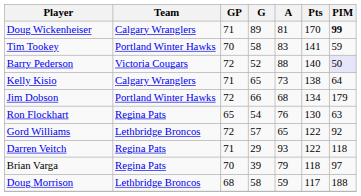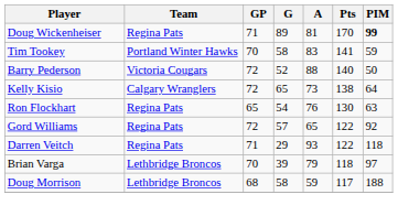 <table class="wikitable">
 <tr>
 <th width="30%">Player</th>
 <th width="30%">Team</th>
 <th width="7.5%">GP</th>
 <th width="7.5%">G</th>
 <th width="7.5%">A</th>
 <th width="7.5%">Pts</th>
 <th width="7.5%">PIM</th>
 </tr>
 <tr>
 <td><a href='#'>Doug Wickenheiser</a></td>
-<td><a href='#'>Calgary Wranglers</a></td>
+<td><a href='#'>Regina Pats</a></td>
 <td>71</td>
 <td>89</td>
 <td>81</td>
 <td>170</td>
 <td><strong>99</strong></td>
 </tr>
 <tr>
 <td><a href='#'>Tim Tookey</a></td>
 <td><a href='#'>Portland Winter Hawks</a></td>
 <td>70</td>
 <td>58</td>
 <td>83</td>
 <td>141</td>
 <td>59</td>
 </tr>
 <tr>
 <td><a href='#'>Barry Pederson</a></td>
 <td><a href='#'>Victoria Cougars</a></td>
 <td>72</td>
 <td>52</td>
 <td>88</td>
 <td>140</td>
-<td style="background: lavender;">50</td>
+<td>50</td>
 </tr>
 <tr>
 <td><a href='#'>Kelly Kisio</a></td>
 <td><a href='#'>Calgary Wranglers</a></td>
-<td>71</td>
+<td>72</td>
 <td>65</td>
 <td>73</td>
 <td>138</td>
 <td>64</td>
-</tr>
-<tr>
-<td><a href='#'>Jim Dobson</a></td>
-<td><a href='#'>Portland Winter Hawks</a></td>
-<td>72</td>
-<td>66</td>
-<td>68</td>
-<td>134</td>
-<td>179</td>
 </tr>
 <tr>
 <td><a href='#'>Ron Flockhart</a></td>
 <td><a href='#'>Regina Pats</a></td>
 <td>65</td>
 <td>54</td>
 <td>76</td>
 <td>130</td>
 <td>63</td>
 </tr>
 <tr>
 <td><a href='#'>Gord Williams</a></td>
-<td><a href='#'>Lethbridge Broncos</a></td>
+<td><a href='#'>Regina Pats</a></td>
 <td>72</td>
 <td>57</td>
 <td>65</td>
 <td>122</td>
 <td>92</td>
 </tr>
 <tr>
 <td><a href='#'>Darren Veitch</a></td>
 <td><a href='#'>Regina Pats</a></td>
 <td>71</td>
 <td>29</td>
 <td>93</td>
 <td>122</td>
 <td>118</td>
 </tr>
 <tr>
 <td>Brian Varga</td>
-<td><a href='#'>Regina Pats</a></td>
+<td><a href='#'>Lethbridge Broncos</a></td>
 <td>70</td>
 <td>39</td>
 <td>79</td>
 <td>118</td>
 <td>97</td>
 </tr>
 <tr>
 <td><a href='#'>Doug Morrison</a></td>
 <td><a href='#'>Lethbridge Broncos</a></td>
 <td>68</td>
 <td>58</td>
 <td>59</td>
 <td>117</td>
 <td>188</td>
 </tr>
 <tr>
 </tr>
 </table>
